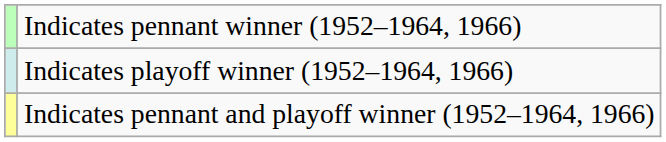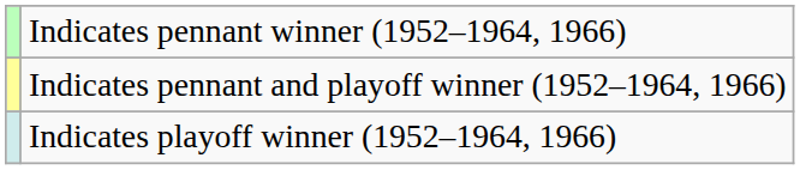 <table class="wikitable">
 <tr>
 <td style="background-color:#BBFFBB;"></td>
 <td>Indicates pennant winner (1952–1964, 1966)</td>
 </tr>
 <tr>
+<td style="background-color:#FFFF99;"></td>
+<td>Indicates pennant and playoff winner (1952–1964, 1966)</td>
+</tr>
+<tr>
 <td style="background-color:#CFECEC;"></td>
 <td>Indicates playoff winner (1952–1964, 1966)</td>
 </tr>
-<tr>
-<td style="background-color:#FFFF99;"></td>
-<td>Indicates pennant and playoff winner (1952–1964, 1966)</td>
-</tr>
 </table>
